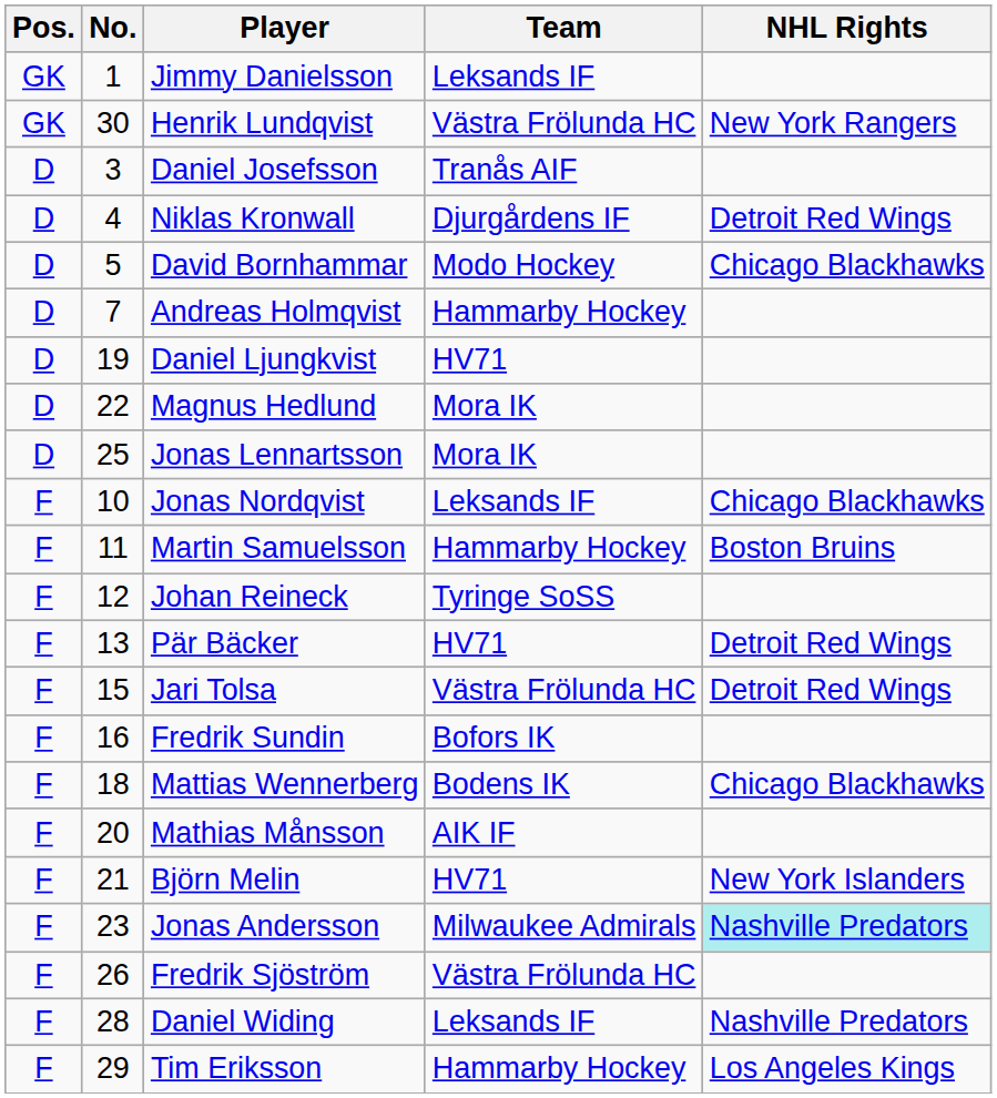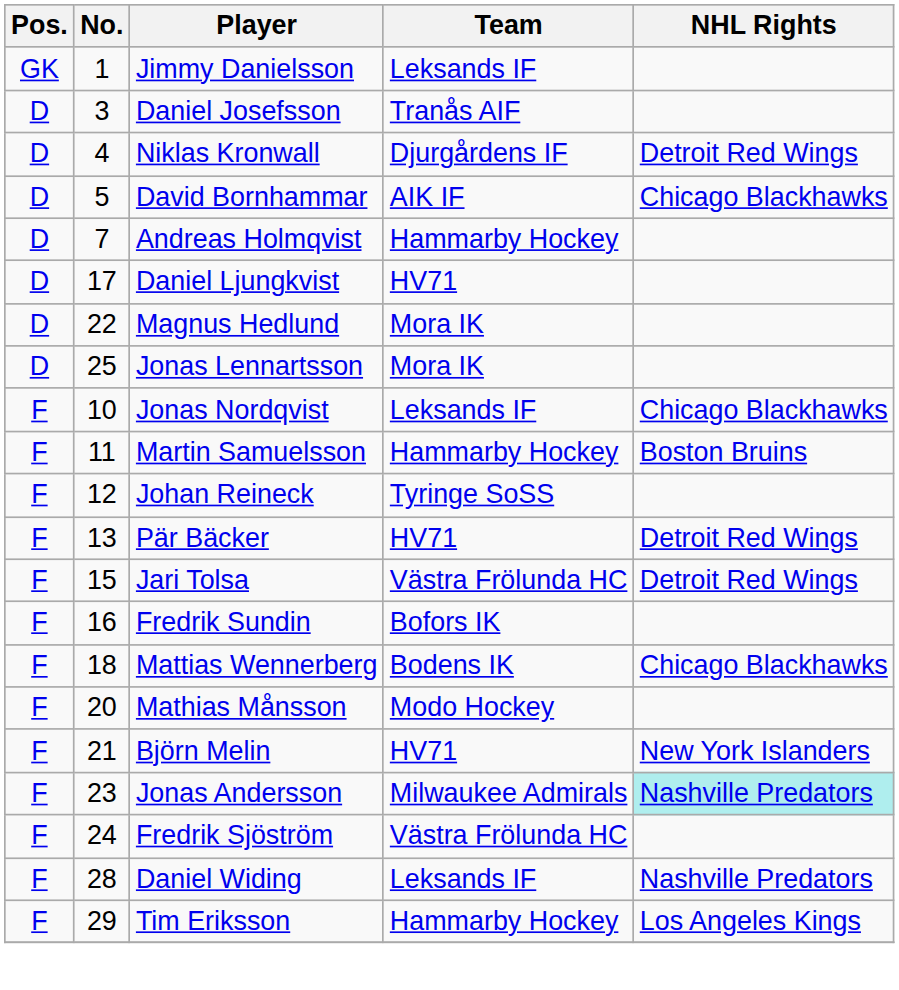 <table class="wikitable sortable">
 <tr>
 <th>Pos.</th>
 <th>No.</th>
 <th>Player</th>
 <th>Team</th>
 <th>NHL Rights</th>
 </tr>
 <tr>
 <td style="text-align:center;"><a href='#'>GK</a></td>
 <td style="text-align:center;">1</td>
 <td><a href='#'>Jimmy Danielsson</a></td>
 <td> <a href='#'>Leksands IF</a></td>
 <td></td>
-</tr>
-<tr>
-<td style="text-align:center;"><a href='#'>GK</a></td>
-<td style="text-align:center;">30</td>
-<td><a href='#'>Henrik Lundqvist</a></td>
-<td> <a href='#'>Västra Frölunda HC</a></td>
-<td><a href='#'>New York Rangers</a></td>
 </tr>
 <tr>
 <td style="text-align:center;"><a href='#'>D</a></td>
 <td style="text-align:center;">3</td>
 <td><a href='#'>Daniel Josefsson</a></td>
 <td> <a href='#'>Tranås AIF</a></td>
 <td></td>
 </tr>
 <tr>
 <td style="text-align:center;"><a href='#'>D</a></td>
 <td style="text-align:center;">4</td>
 <td><a href='#'>Niklas Kronwall</a></td>
 <td> <a href='#'>Djurgårdens IF</a></td>
 <td><a href='#'>Detroit Red Wings</a></td>
 </tr>
 <tr>
 <td style="text-align:center;"><a href='#'>D</a></td>
 <td style="text-align:center;">5</td>
 <td><a href='#'>David Bornhammar</a></td>
-<td> <a href='#'>Modo Hockey</a></td>
+<td> <a href='#'>AIK IF</a></td>
 <td><a href='#'>Chicago Blackhawks</a></td>
 </tr>
 <tr>
 <td style="text-align:center;"><a href='#'>D</a></td>
 <td style="text-align:center;">7</td>
 <td><a href='#'>Andreas Holmqvist</a></td>
 <td> <a href='#'>Hammarby Hockey</a></td>
 <td></td>
 </tr>
 <tr>
 <td style="text-align:center;"><a href='#'>D</a></td>
-<td style="text-align:center;">19</td>
+<td style="text-align:center;">17</td>
 <td><a href='#'>Daniel Ljungkvist</a></td>
 <td> <a href='#'>HV71</a></td>
 <td></td>
 </tr>
 <tr>
 <td style="text-align:center;"><a href='#'>D</a></td>
 <td style="text-align:center;">22</td>
 <td><a href='#'>Magnus Hedlund</a></td>
 <td> <a href='#'>Mora IK</a></td>
 <td></td>
 </tr>
 <tr>
 <td style="text-align:center;"><a href='#'>D</a></td>
 <td style="text-align:center;">25</td>
 <td><a href='#'>Jonas Lennartsson</a></td>
 <td> <a href='#'>Mora IK</a></td>
 <td></td>
 </tr>
 <tr>
 <td style="text-align:center;"><a href='#'>F</a></td>
 <td style="text-align:center;">10</td>
 <td><a href='#'>Jonas Nordqvist</a></td>
 <td> <a href='#'>Leksands IF</a></td>
 <td><a href='#'>Chicago Blackhawks</a></td>
 </tr>
 <tr>
 <td style="text-align:center;"><a href='#'>F</a></td>
 <td style="text-align:center;">11</td>
 <td><a href='#'>Martin Samuelsson</a></td>
 <td> <a href='#'>Hammarby Hockey</a></td>
 <td><a href='#'>Boston Bruins</a></td>
 </tr>
 <tr>
 <td style="text-align:center;"><a href='#'>F</a></td>
 <td style="text-align:center;">12</td>
 <td><a href='#'>Johan Reineck</a></td>
 <td> <a href='#'>Tyringe SoSS</a></td>
 <td></td>
 </tr>
 <tr>
 <td style="text-align:center;"><a href='#'>F</a></td>
 <td style="text-align:center;">13</td>
 <td><a href='#'>Pär Bäcker</a></td>
 <td> <a href='#'>HV71</a></td>
 <td><a href='#'>Detroit Red Wings</a></td>
 </tr>
 <tr>
 <td style="text-align:center;"><a href='#'>F</a></td>
 <td style="text-align:center;">15</td>
 <td><a href='#'>Jari Tolsa</a></td>
 <td> <a href='#'>Västra Frölunda HC</a></td>
 <td><a href='#'>Detroit Red Wings</a></td>
 </tr>
 <tr>
 <td style="text-align:center;"><a href='#'>F</a></td>
 <td style="text-align:center;">16</td>
 <td><a href='#'>Fredrik Sundin</a></td>
 <td> <a href='#'>Bofors IK</a></td>
 <td></td>
 </tr>
 <tr>
 <td style="text-align:center;"><a href='#'>F</a></td>
 <td style="text-align:center;">18</td>
 <td><a href='#'>Mattias Wennerberg</a></td>
 <td> <a href='#'>Bodens IK</a></td>
 <td><a href='#'>Chicago Blackhawks</a></td>
 </tr>
 <tr>
 <td style="text-align:center;"><a href='#'>F</a></td>
 <td style="text-align:center;">20</td>
 <td><a href='#'>Mathias Månsson</a></td>
-<td> <a href='#'>AIK IF</a></td>
+<td> <a href='#'>Modo Hockey</a></td>
 <td></td>
 </tr>
 <tr>
 <td style="text-align:center;"><a href='#'>F</a></td>
 <td style="text-align:center;">21</td>
 <td><a href='#'>Björn Melin</a></td>
 <td> <a href='#'>HV71</a></td>
 <td><a href='#'>New York Islanders</a></td>
 </tr>
 <tr>
 <td style="text-align:center;"><a href='#'>F</a></td>
 <td style="text-align:center;">23</td>
 <td><a href='#'>Jonas Andersson</a></td>
 <td> <a href='#'>Milwaukee Admirals</a></td>
 <td style="background: paleturquoise;"><a href='#'>Nashville Predators</a></td>
 </tr>
 <tr>
 <td style="text-align:center;"><a href='#'>F</a></td>
-<td style="text-align:center;">26</td>
+<td style="text-align:center;">24</td>
 <td><a href='#'>Fredrik Sjöström</a></td>
 <td> <a href='#'>Västra Frölunda HC</a></td>
 <td></td>
 </tr>
 <tr>
 <td style="text-align:center;"><a href='#'>F</a></td>
 <td style="text-align:center;">28</td>
 <td><a href='#'>Daniel Widing</a></td>
 <td> <a href='#'>Leksands IF</a></td>
 <td><a href='#'>Nashville Predators</a></td>
 </tr>
 <tr>
 <td style="text-align:center;"><a href='#'>F</a></td>
 <td style="text-align:center;">29</td>
 <td><a href='#'>Tim Eriksson</a></td>
 <td> <a href='#'>Hammarby Hockey</a></td>
 <td><a href='#'>Los Angeles Kings</a></td>
 </tr>
 <tr>
 </tr>
 </table>
